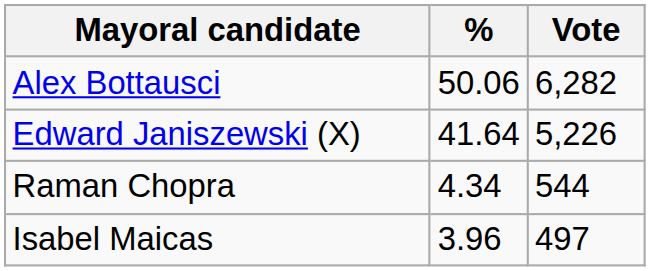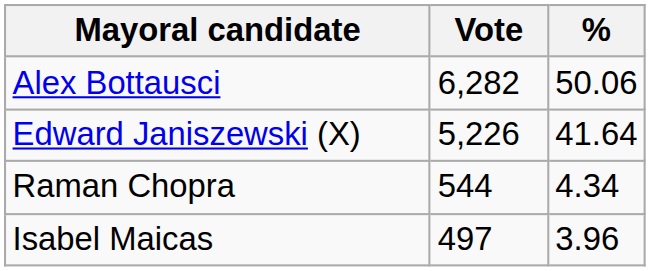 <table class="wikitable">
 <tr>
 <th bgcolor="#DDDDFF" width="200px">Mayoral candidate</th>
+<th bgcolor="#DDDDFF" width="50px">Vote</th>
 <th bgcolor="#DDDDFF" width="30px">%</th>
-<th bgcolor="#DDDDFF" width="50px">Vote</th>
 </tr>
 <tr>
 <td><a href='#'>Alex Bottausci</a></td>
+<td>6,282</td>
 <td>50.06</td>
-<td>6,282</td>
 </tr>
 <tr>
 <td><a href='#'>Edward Janiszewski</a> (X)</td>
+<td>5,226</td>
 <td>41.64</td>
-<td>5,226</td>
 </tr>
 <tr>
 <td>Raman Chopra</td>
+<td>544</td>
 <td>4.34</td>
-<td>544</td>
 </tr>
 <tr>
 <td>Isabel Maicas</td>
+<td>497</td>
 <td>3.96</td>
-<td>497</td>
 </tr>
 </table>
